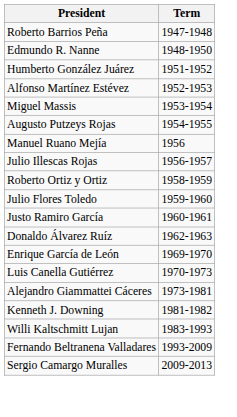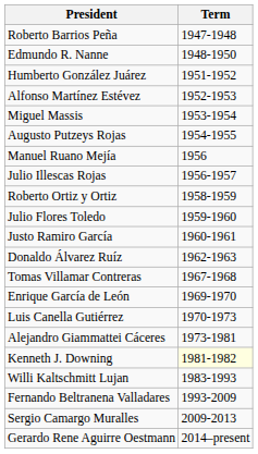 <table class="wikitable">
 <tr>
 <th>President</th>
 <th>Term</th>
 </tr>
 <tr>
 <td>Roberto Barrios Peña</td>
 <td>1947-1948</td>
 </tr>
 <tr>
 <td>Edmundo R. Nanne</td>
 <td>1948-1950</td>
 </tr>
 <tr>
 <td>Humberto González Juárez</td>
 <td>1951-1952</td>
 </tr>
 <tr>
 <td>Alfonso Martínez Estévez</td>
 <td>1952-1953</td>
 </tr>
 <tr>
 <td>Miguel Massis</td>
 <td>1953-1954</td>
 </tr>
 <tr>
 <td>Augusto Putzeys Rojas</td>
 <td>1954-1955</td>
 </tr>
 <tr>
 <td>Manuel Ruano Mejía</td>
 <td>1956</td>
 </tr>
 <tr>
 <td>Julio Illescas Rojas</td>
 <td>1956-1957</td>
 </tr>
 <tr>
 <td>Roberto Ortiz y Ortiz</td>
 <td>1958-1959</td>
 </tr>
 <tr>
 <td>Julio Flores Toledo</td>
 <td>1959-1960</td>
 </tr>
 <tr>
 <td>Justo Ramiro García</td>
 <td>1960-1961</td>
 </tr>
 <tr>
 <td>Donaldo Álvarez Ruíz</td>
 <td>1962-1963</td>
 </tr>
 <tr>
+<td>Tomas Villamar Contreras</td>
+<td>1967-1968</td>
+</tr>
+<tr>
 <td>Enrique García de León</td>
 <td>1969-1970</td>
 </tr>
 <tr>
 <td>Luis Canella Gutiérrez</td>
 <td>1970-1973</td>
 </tr>
 <tr>
 <td>Alejandro Giammattei Cáceres</td>
 <td>1973-1981</td>
 </tr>
 <tr>
 <td>Kenneth J. Downing</td>
-<td>1981-1982</td>
+<td style="background: lightyellow;">1981-1982</td>
 </tr>
 <tr>
 <td>Willi Kaltschmitt Lujan</td>
 <td>1983-1993</td>
 </tr>
 <tr>
 <td>Fernando Beltranena Valladares</td>
 <td>1993-2009</td>
 </tr>
 <tr>
 <td>Sergio Camargo Muralles</td>
 <td>2009-2013</td>
 </tr>
+<tr>
+<td>Gerardo Rene Aguirre Oestmann</td>
+<td>2014–present</td>
+</tr>
 </table>
